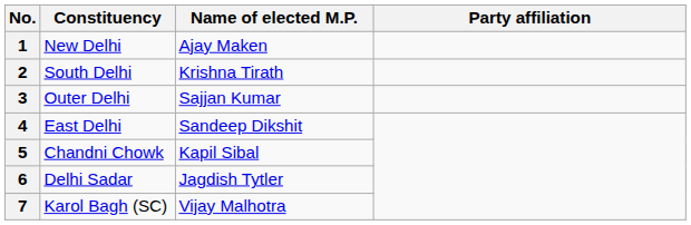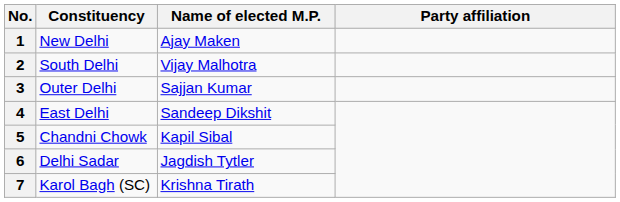 <table class="wikitable">
 <tr style="background:#ccc; text-align:center;">
 <th>No.</th>
 <th style="width:120px">Constituency</th>
 <th style="width:180px">Name of elected M.P.</th>
 <th colspan="2" style="width:18em">Party affiliation</th>
 </tr>
 <tr>
 <th>1</th>
 <td><a href='#'>New Delhi</a></td>
 <td><a href='#'>Ajay Maken</a></td>
 <td></td>
 </tr>
 <tr>
 <th>2</th>
 <td><a href='#'>South Delhi</a></td>
-<td><a href='#'>Krishna Tirath</a></td>
+<td><a href='#'>Vijay Malhotra</a></td>
 <td></td>
 </tr>
 <tr>
 <th>3</th>
 <td><a href='#'>Outer Delhi</a></td>
 <td><a href='#'>Sajjan Kumar</a></td>
 <td></td>
 </tr>
 <tr>
 <th>4</th>
 <td><a href='#'>East Delhi</a></td>
 <td><a href='#'>Sandeep Dikshit</a></td>
 </tr>
 <tr>
 <th>5</th>
 <td><a href='#'>Chandni Chowk</a></td>
 <td><a href='#'>Kapil Sibal</a></td>
 </tr>
 <tr>
 <th>6</th>
 <td><a href='#'>Delhi Sadar</a></td>
 <td><a href='#'>Jagdish Tytler</a></td>
 </tr>
 <tr>
 <th>7</th>
 <td><a href='#'>Karol Bagh</a> (SC)</td>
-<td><a href='#'>Vijay Malhotra</a></td>
+<td><a href='#'>Krishna Tirath</a></td>
 </tr>
 </table>
